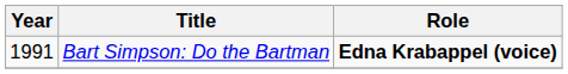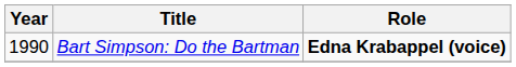 <table class="wikitable sortable">
 <tr>
 <th>Year</th>
 <th>Title</th>
 <th>Role</th>
 </tr>
 <tr>
-<td>1991</td>
+<td>1990</td>
 <td><em><a href='#'>Bart Simpson: Do the Bartman</a></em></td>
 <td><strong>Edna Krabappel (voice)</strong></td>
 </tr>
 <tr>
 </tr>
 </table>
